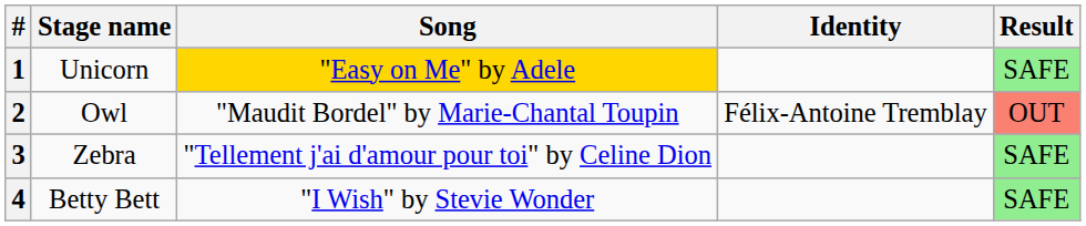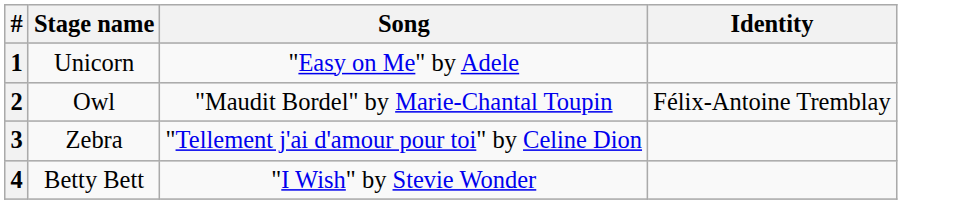 <table class="wikitable plainrowheaders" style="text-align: center;">
 <tr>
 <th>#</th>
 <th>Stage name</th>
 <th>Song</th>
 <th>Identity</th>
-<th>Result</th>
 </tr>
 <tr>
 <th>1</th>
 <td>Unicorn</td>
-<td style="background: gold;">"<a href='#'>Easy on Me</a>" by <a href='#'>Adele</a></td>
+<td>"<a href='#'>Easy on Me</a>" by <a href='#'>Adele</a></td>
 <td></td>
-<td bgcolor="lightgreen">SAFE</td>
 </tr>
 <tr>
 <th>2</th>
 <td>Owl</td>
 <td>"Maudit Bordel" by <a href='#'>Marie-Chantal Toupin</a></td>
 <td>Félix-Antoine Tremblay</td>
-<td bgcolor="salmon">OUT</td>
 </tr>
 <tr>
 <th>3</th>
 <td>Zebra</td>
 <td>"<a href='#'>Tellement j'ai d'amour pour toi</a>" by <a href='#'>Celine Dion</a></td>
 <td></td>
-<td bgcolor="lightgreen">SAFE</td>
 </tr>
 <tr>
 <th>4</th>
 <td>Betty Bett</td>
 <td>"<a href='#'>I Wish</a>" by <a href='#'>Stevie Wonder</a></td>
 <td></td>
-<td bgcolor="lightgreen">SAFE</td>
 </tr>
 </table>
